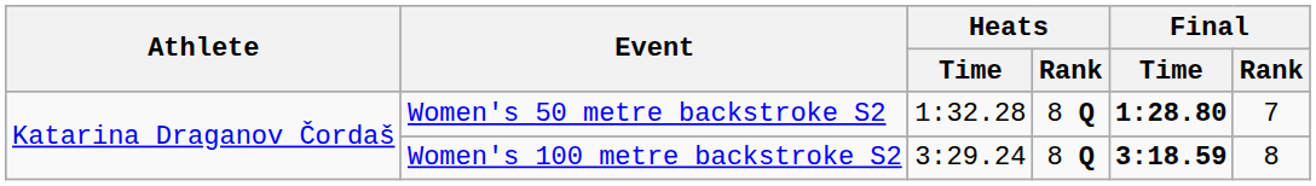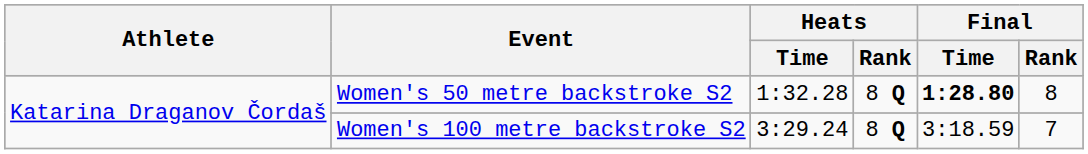 <table class=wikitable>
 <tr>
 <th rowspan="2">Athlete</th>
 <th rowspan="2">Event</th>
 <th colspan="2">Heats</th>
 <th colspan="2">Final</th>
 </tr>
 <tr>
 <th>Time</th>
 <th>Rank</th>
 <th>Time</th>
 <th>Rank</th>
 </tr>
 <tr align=center>
 <td align=left rowspan=2><a href='#'>Katarina Draganov Čordaš</a></td>
 <td align=left><a href='#'>Women's 50 metre backstroke S2</a></td>
 <td>1:32.28</td>
 <td>8 <strong>Q</strong></td>
 <td><strong>1:28.80</strong></td>
-<td>7</td>
+<td>8</td>
 </tr>
 <tr align=center>
 <td align=left><a href='#'>Women's 100 metre backstroke S2</a></td>
 <td>3:29.24</td>
 <td>8 <strong>Q</strong></td>
-<td><strong>3:18.59</strong></td>
-<td>8</td>
+<td>3:18.59</td>
+<td>7</td>
 </tr>
 </table>
